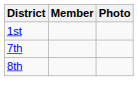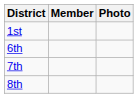 <table class="wikitable sortable">
 <tr>
 <th>District</th>
 <th>Member</th>
 <th>Photo</th>
 </tr>
 <tr>
 <td><a href='#'>1st</a></td>
+<td></td>
+<td></td>
+</tr>
+<tr>
+<td><a href='#'>6th</a></td>
 <td></td>
 <td></td>
 </tr>
 <tr>
 <td><a href='#'>7th</a></td>
 <td></td>
 <td></td>
 </tr>
 <tr>
 <td><a href='#'>8th</a></td>
 <td></td>
 <td></td>
 </tr>
 </table>
